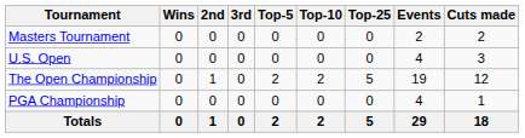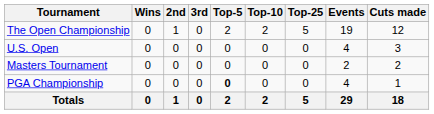 <table class=wikitable style=text-align:center>
 <tr>
 <th>Tournament</th>
 <th>Wins</th>
 <th>2nd</th>
 <th>3rd</th>
 <th>Top-5</th>
 <th>Top-10</th>
 <th>Top-25</th>
 <th>Events</th>
 <th>Cuts made</th>
 </tr>
 <tr>
-<td align=left><a href='#'>Masters Tournament</a></td>
+<td align=left><a href='#'>The Open Championship</a></td>
 <td>0</td>
-<td>0</td>
-<td>0</td>
-<td>0</td>
-<td>0</td>
+<td>1</td>
 <td>0</td>
 <td>2</td>
 <td>2</td>
+<td>5</td>
+<td>19</td>
+<td>12</td>
 </tr>
 <tr>
 <td align=left><a href='#'>U.S. Open</a></td>
 <td>0</td>
 <td>0</td>
 <td>0</td>
 <td>0</td>
 <td>0</td>
 <td>0</td>
 <td>4</td>
 <td>3</td>
 </tr>
 <tr>
-<td align=left><a href='#'>The Open Championship</a></td>
+<td align=left><a href='#'>Masters Tournament</a></td>
 <td>0</td>
-<td>1</td>
+<td>0</td>
+<td>0</td>
+<td>0</td>
+<td>0</td>
 <td>0</td>
 <td>2</td>
 <td>2</td>
-<td>5</td>
-<td>19</td>
-<td>12</td>
 </tr>
 <tr>
 <td align=left><a href='#'>PGA Championship</a></td>
 <td>0</td>
 <td>0</td>
 <td>0</td>
-<td>0</td>
+<td><strong>0</strong></td>
 <td>0</td>
 <td>0</td>
 <td>4</td>
 <td>1</td>
 </tr>
 <tr>
 <th>Totals</th>
 <th>0</th>
 <th>1</th>
 <th>0</th>
 <th>2</th>
 <th>2</th>
 <th>5</th>
 <th>29</th>
 <th>18</th>
 </tr>
 </table>
